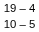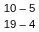 <table style="text-align:center">
 <tr>
 <th width=200></th>
 <th width=100></th>
 <th width=200></th>
 </tr>
 <tr>
 <td align=right><strong></strong></td>
-<td>19 – 4</td>
+<td>10 – 5</td>
 <td align=left></td>
 </tr>
 <tr>
 <td align=right><strong></strong></td>
-<td>10 – 5</td>
+<td>19 – 4</td>
 <td align=left></td>
 </tr>
 </table>
